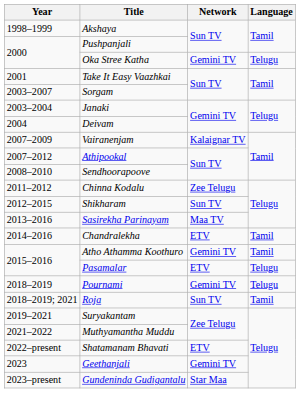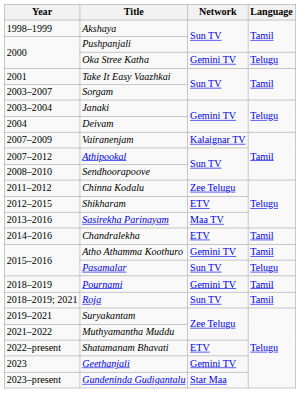 <table class="wikitable">
 <tr>
 <th>Year</th>
 <th>Title</th>
 <th>Network</th>
 <th>Language</th>
 </tr>
 <tr>
 <td>1998–1999</td>
 <td><em>Akshaya</em></td>
 <td rowspan="2"><a href='#'>Sun TV</a></td>
 <td rowspan="2"><a href='#'>Tamil</a></td>
 </tr>
 <tr>
 <td rowspan="2">2000</td>
 <td><em>Pushpanjali</em></td>
 </tr>
 <tr>
 <td><em>Oka Stree Katha</em></td>
 <td><a href='#'>Gemini TV</a></td>
 <td><a href='#'>Telugu</a></td>
 </tr>
 <tr>
 <td>2001</td>
 <td><em>Take It Easy Vaazhkai</em></td>
 <td rowspan="2"><a href='#'>Sun TV</a></td>
 <td rowspan="2"><a href='#'>Tamil</a></td>
 </tr>
 <tr>
 <td>2003–2007</td>
 <td><em>Sorgam</em></td>
 </tr>
 <tr>
 <td>2003–2004</td>
 <td><em>Janaki</em></td>
 <td rowspan="2"><a href='#'>Gemini TV</a></td>
 <td rowspan="2"><a href='#'>Telugu</a></td>
 </tr>
 <tr>
 <td>2004</td>
 <td><em>Deivam</em></td>
 </tr>
 <tr>
 <td>2007–2009</td>
 <td><em>Vairanenjam</em></td>
 <td><a href='#'>Kalaignar TV</a></td>
 <td rowspan="3"><a href='#'>Tamil</a></td>
 </tr>
 <tr>
 <td>2007–2012</td>
 <td><em><a href='#'>Athipookal</a></em></td>
 <td rowspan="2"><a href='#'>Sun TV</a></td>
 </tr>
 <tr>
 <td>2008–2010</td>
 <td><em>Sendhoorapoove</em></td>
 </tr>
 <tr>
 <td>2011–2012</td>
 <td><em>Chinna Kodalu</em></td>
 <td><a href='#'>Zee Telugu</a></td>
 <td rowspan="3"><a href='#'>Telugu</a></td>
 </tr>
 <tr>
 <td>2012–2015</td>
 <td><em>Shikharam</em></td>
-<td><a href='#'>Sun TV</a></td>
+<td><a href='#'>ETV</a></td>
 </tr>
 <tr>
 <td>2013–2016</td>
 <td><a href='#'><em>Sasirekha Parinayam</em></a></td>
 <td><a href='#'>Maa TV</a></td>
 </tr>
 <tr>
 <td>2014–2016</td>
 <td><em>Chandralekha</em></td>
 <td><a href='#'>ETV</a></td>
 <td><a href='#'>Tamil</a></td>
 </tr>
 <tr>
 <td rowspan="2">2015–2016</td>
 <td><em>Atho Athamma Koothuro</em></td>
 <td><a href='#'>Gemini TV</a></td>
 <td><a href='#'>Tamil</a></td>
 </tr>
 <tr>
 <td><a href='#'><em>Pasamalar</em></a></td>
-<td><a href='#'>ETV</a></td>
+<td><a href='#'>Sun TV</a></td>
 <td><a href='#'>Telugu</a></td>
 </tr>
 <tr>
 <td>2018–2019</td>
 <td><a href='#'><em>Pournami</em></a></td>
 <td><a href='#'>Gemini TV</a></td>
-<td><a href='#'>Telugu</a></td>
+<td><a href='#'>Tamil</a></td>
 </tr>
 <tr>
 <td>2018–2019; 2021</td>
 <td><a href='#'><em>Roja</em></a></td>
 <td><a href='#'>Sun TV</a></td>
 <td><a href='#'>Tamil</a></td>
 </tr>
 <tr>
 <td>2019–2021</td>
 <td><em>Suryakantam</em></td>
 <td rowspan="2"><a href='#'>Zee Telugu</a></td>
 <td rowspan="5"><a href='#'>Telugu</a></td>
 </tr>
 <tr>
 <td>2021–2022</td>
 <td><em>Muthyamantha Muddu</em></td>
 </tr>
 <tr>
 <td>2022–present</td>
 <td><em>Shatamanam Bhavati</em></td>
 <td><a href='#'>ETV</a></td>
 </tr>
 <tr>
 <td>2023</td>
 <td><a href='#'><em>Geethanjali</em></a></td>
 <td><a href='#'>Gemini TV</a></td>
 </tr>
 <tr>
 <td>2023–present</td>
 <td><em><a href='#'>Gundeninda Gudigantalu</a></em></td>
 <td><a href='#'>Star Maa</a></td>
 </tr>
 </table>
